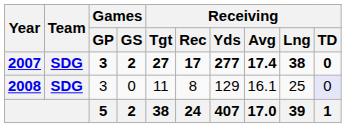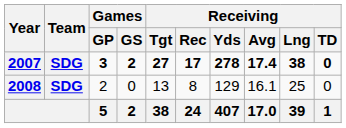 <table class="wikitable" style="text-align:center">
 <tr>
 <th rowspan="2">Year</th>
 <th rowspan="2">Team</th>
 <th colspan="2">Games</th>
 <th colspan="6">Receiving</th>
 </tr>
 <tr>
 <th>GP</th>
 <th>GS</th>
 <th>Tgt</th>
 <th>Rec</th>
 <th>Yds</th>
 <th>Avg</th>
 <th>Lng</th>
 <th>TD</th>
 </tr>
 <tr>
 <th><a href='#'>2007</a></th>
 <th><a href='#'>SDG</a></th>
 <td><strong>3</strong></td>
 <td><strong>2</strong></td>
 <td><strong>27</strong></td>
 <td><strong>17</strong></td>
-<td><strong>277</strong></td>
+<td><strong>278</strong></td>
 <td><strong>17.4</strong></td>
 <td><strong>38</strong></td>
 <td><strong>0</strong></td>
 </tr>
 <tr>
 <th><a href='#'>2008</a></th>
 <th><a href='#'>SDG</a></th>
-<td>3</td>
+<td>2</td>
 <td>0</td>
-<td>11</td>
+<td>13</td>
 <td>8</td>
 <td>129</td>
 <td>16.1</td>
 <td>25</td>
-<td style="background: lavender;">0</td>
+<td>0</td>
 </tr>
 <tr>
 <th colspan="2"></th>
 <th>5</th>
 <th>2</th>
 <th>38</th>
 <th>24</th>
 <th>407</th>
 <th>17.0</th>
 <th>39</th>
 <th>1</th>
 </tr>
 </table>
